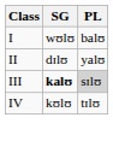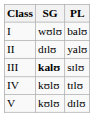 <table class="wikitable">
 <tr>
 <th>Class</th>
 <th>SG</th>
 <th>PL</th>
 </tr>
 <tr>
 <td>I</td>
 <td>wʊlʊ</td>
 <td>balʊ</td>
 </tr>
 <tr>
 <td>II</td>
 <td>dɪlʊ</td>
 <td>yalʊ</td>
 </tr>
 <tr>
 <td>III</td>
 <td><strong>kalʊ</strong></td>
-<td style="background: lightgrey;">sɪlʊ</td>
+<td>sɪlʊ</td>
 </tr>
 <tr>
 <td>IV</td>
 <td>kʊlʊ</td>
 <td>tɪlʊ</td>
 </tr>
+<tr>
+<td>V</td>
+<td>kʊlʊ</td>
+<td>dɪlʊ</td>
+</tr>
 </table>
